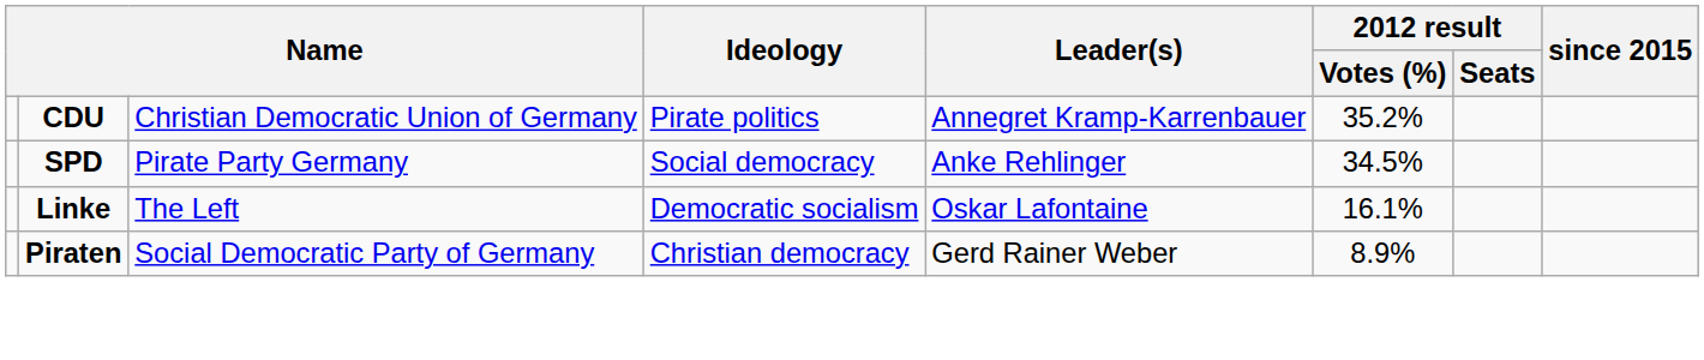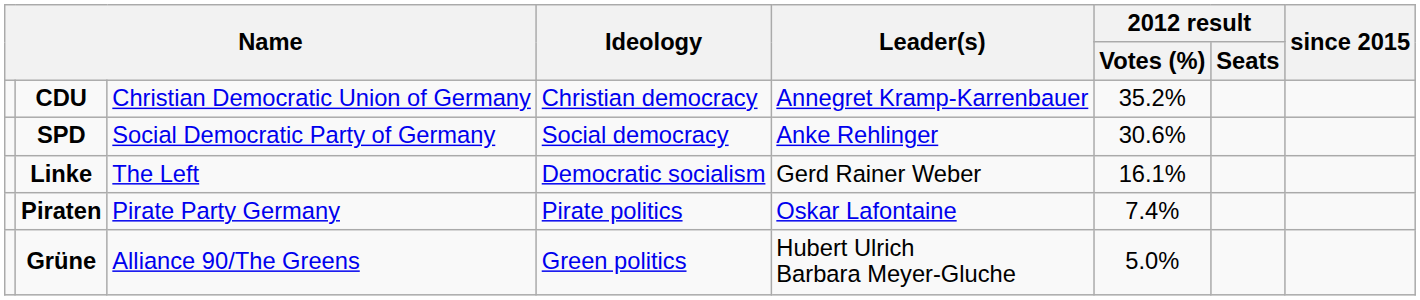 <table class="wikitable">
 <tr>
 <th rowspan=2 colspan=3>Name</th>
 <th rowspan=2>Ideology</th>
 <th rowspan=2>Leader(s)</th>
 <th colspan=2>2012 result</th>
 <th rowspan=2>since 2015</th>
 </tr>
 <tr>
 <th>Votes (%)</th>
 <th>Seats</th>
 </tr>
 <tr>
 <td bgcolor=></td>
 <td align=center><strong>CDU</strong></td>
 <td><a href='#'>Christian Democratic Union of Germany</a><br></td>
-<td><a href='#'>Pirate politics</a></td>
+<td><a href='#'>Christian democracy</a></td>
 <td><a href='#'>Annegret Kramp-Karrenbauer</a></td>
 <td align=center>35.2%</td>
 <td></td>
 <td></td>
 </tr>
 <tr>
 <td bgcolor=></td>
 <td align=center><strong>SPD</strong></td>
-<td><a href='#'>Pirate Party Germany</a><br></td>
+<td><a href='#'>Social Democratic Party of Germany</a><br></td>
 <td><a href='#'>Social democracy</a></td>
 <td><a href='#'>Anke Rehlinger</a></td>
-<td align=center>34.5%</td>
+<td align=center>30.6%</td>
 <td></td>
 <td></td>
 </tr>
 <tr>
 <td bgcolor=></td>
 <td align=center><strong>Linke</strong></td>
 <td><a href='#'>The Left</a><br></td>
 <td><a href='#'>Democratic socialism</a></td>
-<td><a href='#'>Oskar Lafontaine</a></td>
+<td>Gerd Rainer Weber</td>
 <td align=center>16.1%</td>
 <td></td>
 <td></td>
 </tr>
 <tr>
 <td bgcolor=></td>
 <td align=center><strong>Piraten</strong></td>
-<td><a href='#'>Social Democratic Party of Germany</a><br></td>
-<td><a href='#'>Christian democracy</a></td>
-<td>Gerd Rainer Weber</td>
-<td align=center>8.9%</td>
+<td><a href='#'>Pirate Party Germany</a><br></td>
+<td><a href='#'>Pirate politics</a></td>
+<td><a href='#'>Oskar Lafontaine</a></td>
+<td align=center>7.4%</td>
+<td></td>
+<td></td>
+</tr>
+<tr>
+<td bgcolor=></td>
+<td align=center><strong>Grüne</strong></td>
+<td><a href='#'>Alliance 90/The Greens</a><br></td>
+<td><a href='#'>Green politics</a></td>
+<td>Hubert Ulrich<br>Barbara Meyer-Gluche</td>
+<td align=center>5.0%</td>
 <td></td>
 <td></td>
 </tr>
 </table>
